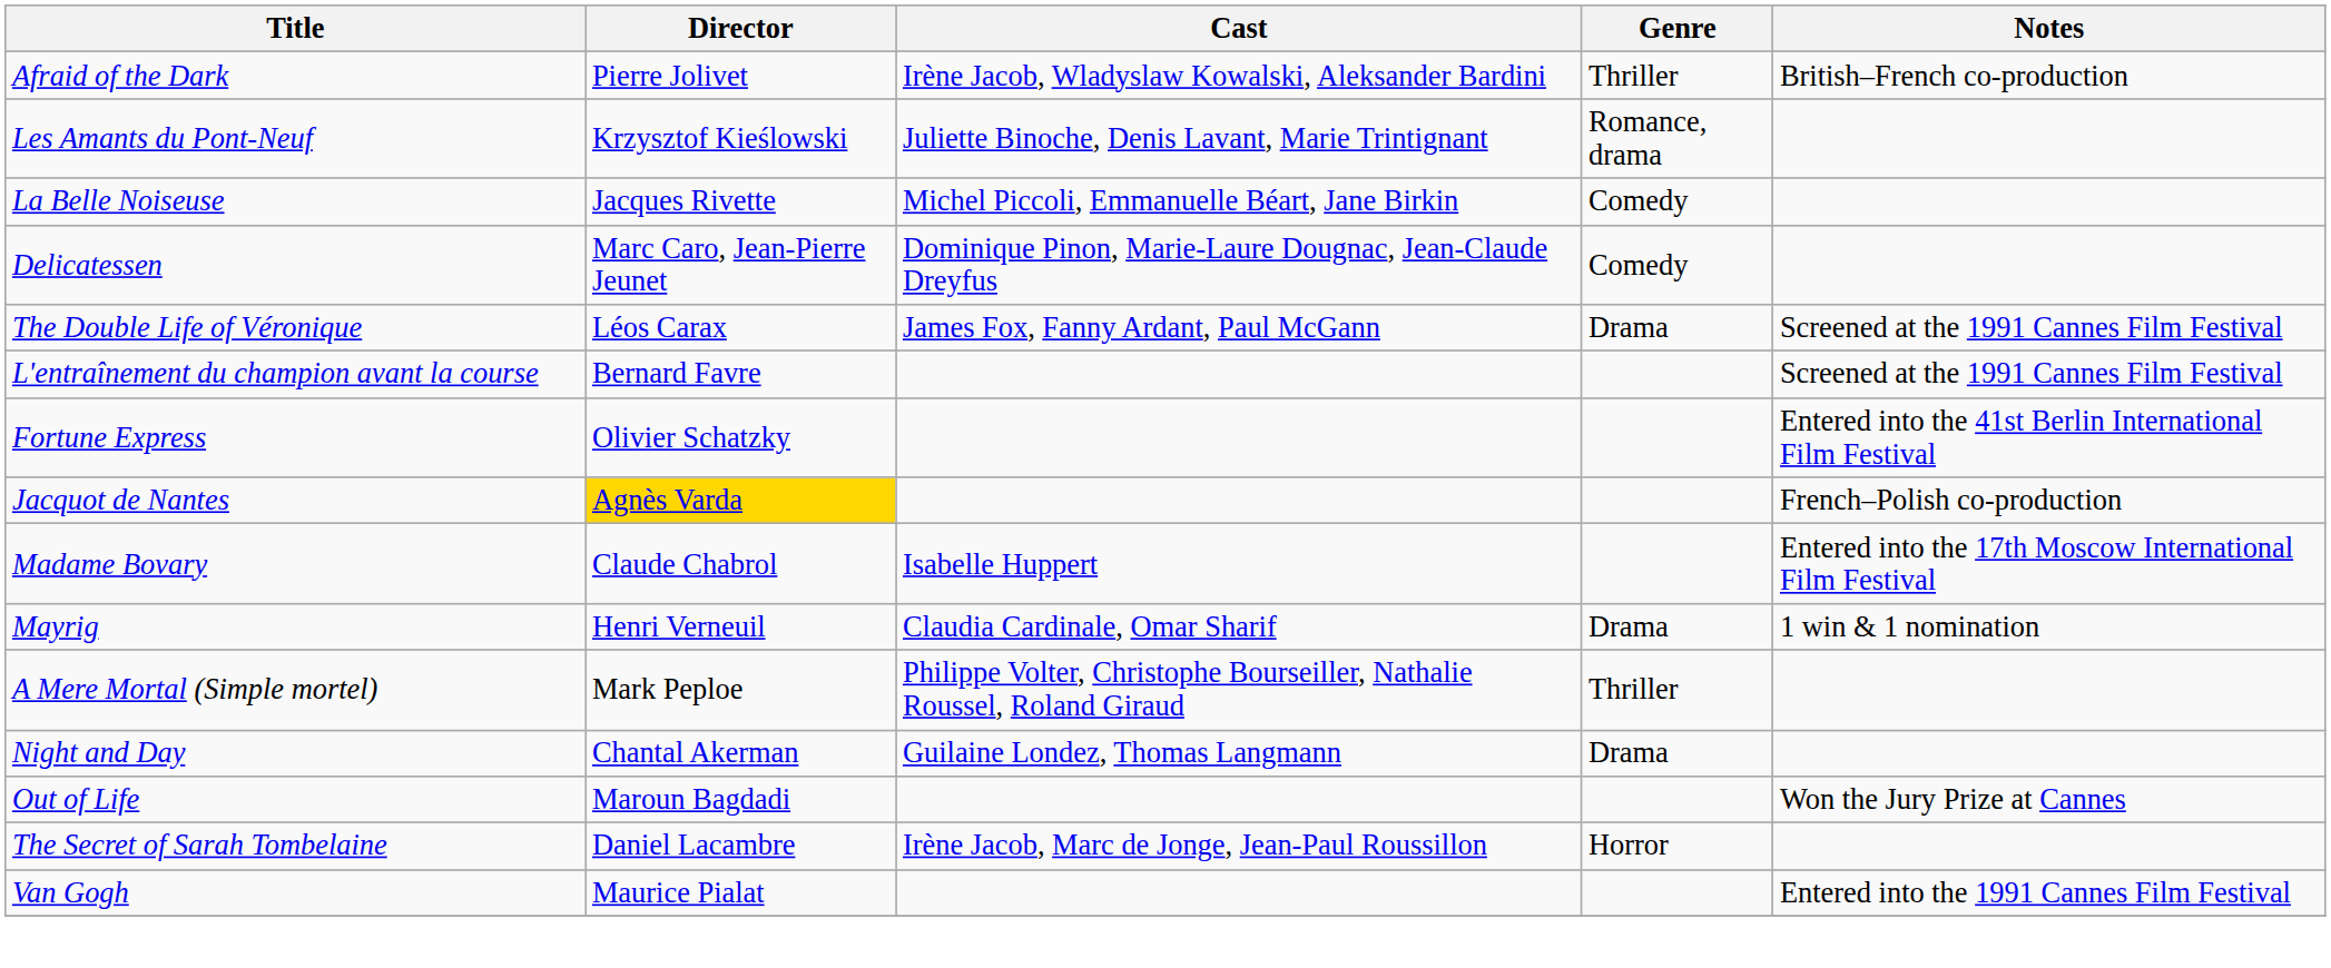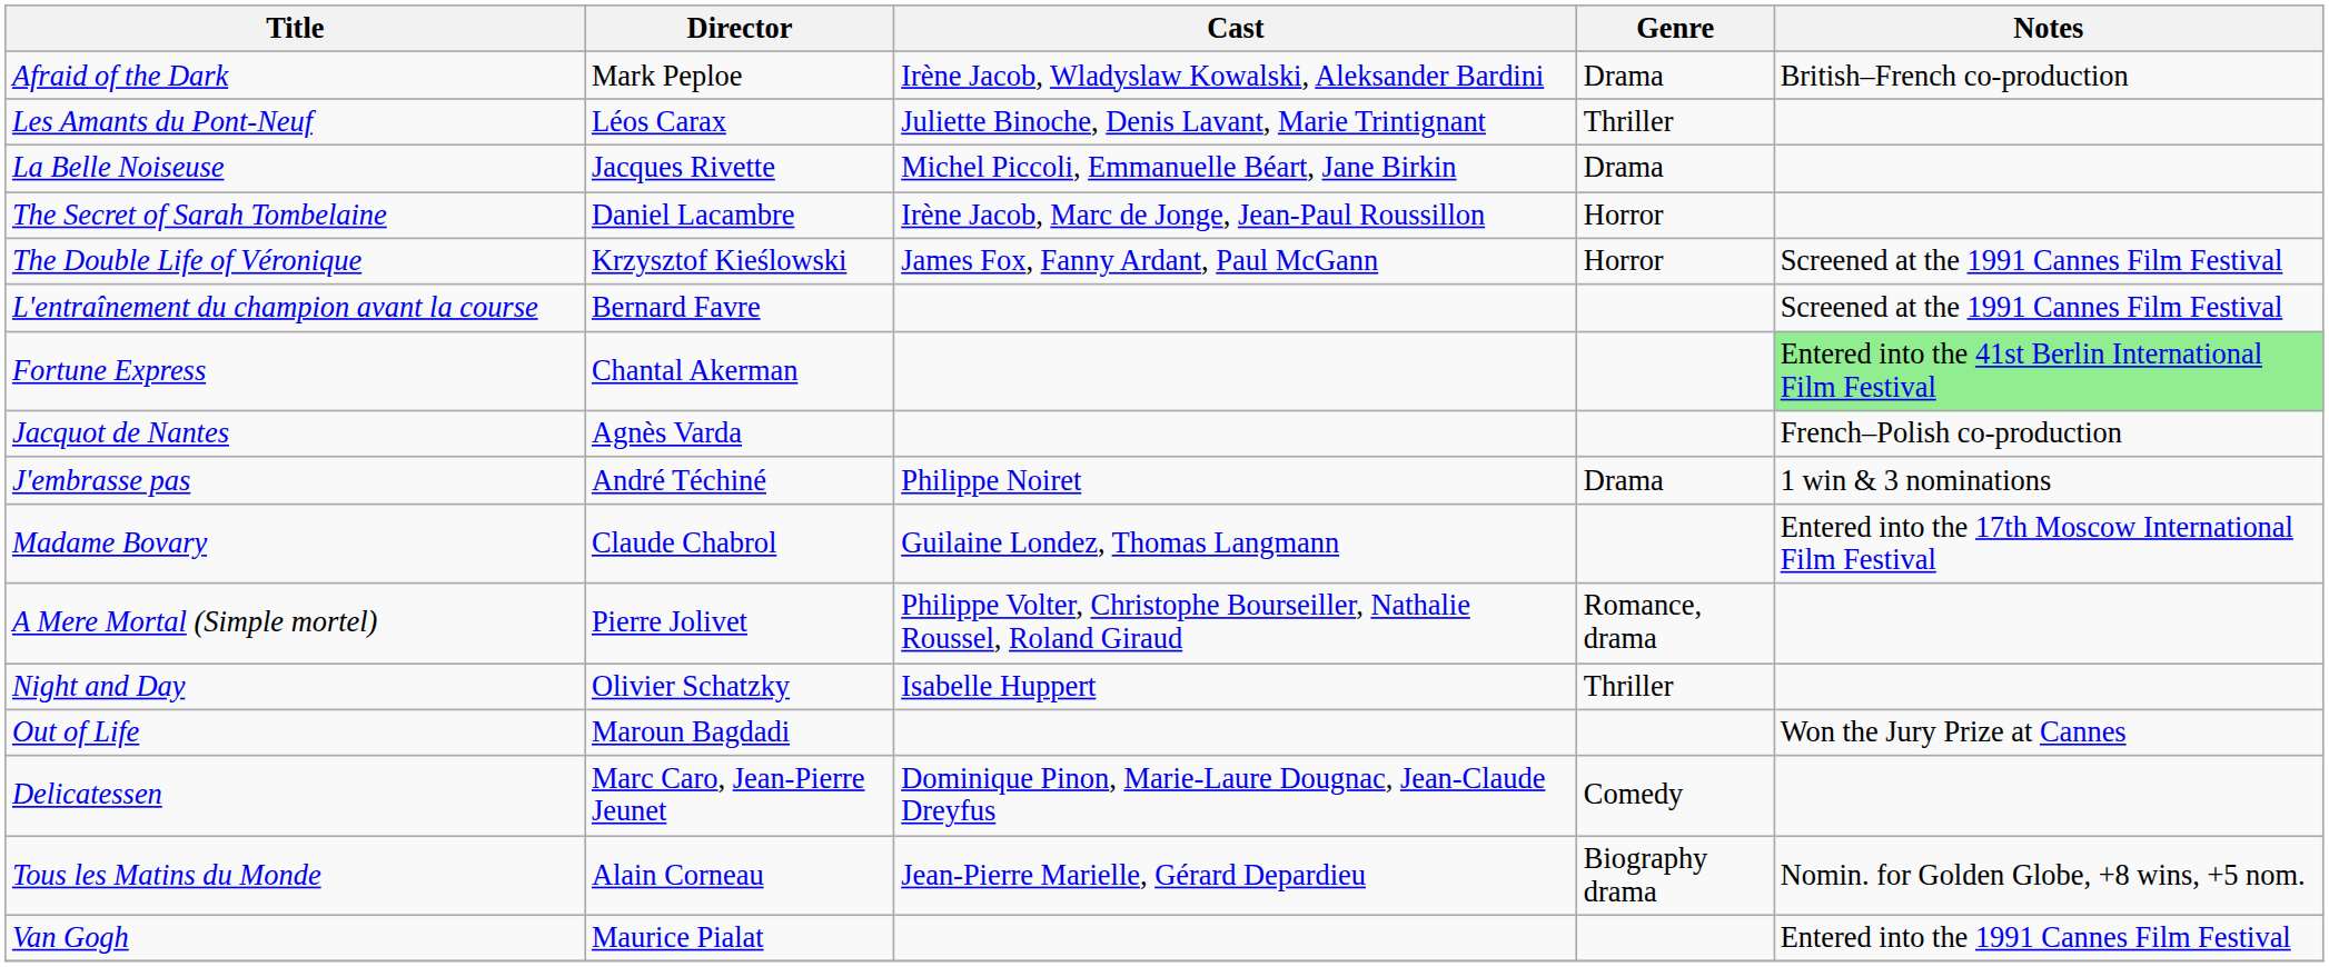 <table class="wikitable sortable" width="100%">
 <tr>
 <th style="width: 25%;">Title</th>
 <th>Director</th>
 <th>Cast</th>
 <th>Genre</th>
 <th>Notes</th>
 </tr>
 <tr>
 <td><em><a href='#'>Afraid of the Dark</a></em></td>
-<td><a href='#'>Pierre Jolivet</a></td>
+<td>Mark Peploe</td>
 <td><a href='#'>Irène Jacob</a>, <a href='#'>Wladyslaw Kowalski</a>, <a href='#'>Aleksander Bardini</a></td>
-<td>Thriller</td>
+<td>Drama</td>
 <td>British–French co-production</td>
 </tr>
 <tr>
 <td><em><a href='#'>Les Amants du Pont-Neuf</a></em></td>
-<td><a href='#'>Krzysztof Kieślowski</a></td>
+<td><a href='#'>Léos Carax</a></td>
 <td><a href='#'>Juliette Binoche</a>, <a href='#'>Denis Lavant</a>, <a href='#'>Marie Trintignant</a></td>
-<td>Romance, drama</td>
+<td>Thriller</td>
 <td></td>
 </tr>
 <tr>
 <td><em><a href='#'>La Belle Noiseuse</a></em></td>
 <td><a href='#'>Jacques Rivette</a></td>
 <td><a href='#'>Michel Piccoli</a>, <a href='#'>Emmanuelle Béart</a>, <a href='#'>Jane Birkin</a></td>
-<td>Comedy</td>
+<td>Drama</td>
 <td></td>
 </tr>
 <tr>
-<td><em><a href='#'>Delicatessen</a></em></td>
-<td><a href='#'>Marc Caro</a>, <a href='#'>Jean-Pierre Jeunet</a></td>
-<td><a href='#'>Dominique Pinon</a>, <a href='#'>Marie-Laure Dougnac</a>, <a href='#'>Jean-Claude Dreyfus</a></td>
-<td>Comedy</td>
+<td><em><a href='#'>The Secret of Sarah Tombelaine</a></em></td>
+<td><a href='#'>Daniel Lacambre</a></td>
+<td><a href='#'>Irène Jacob</a>, <a href='#'>Marc de Jonge</a>, <a href='#'>Jean-Paul Roussillon</a></td>
+<td>Horror</td>
 <td></td>
 </tr>
 <tr>
 <td><em><a href='#'>The Double Life of Véronique</a></em></td>
-<td><a href='#'>Léos Carax</a></td>
+<td><a href='#'>Krzysztof Kieślowski</a></td>
 <td><a href='#'>James Fox</a>, <a href='#'>Fanny Ardant</a>, <a href='#'>Paul McGann</a></td>
-<td>Drama</td>
+<td>Horror</td>
 <td>Screened at the <a href='#'>1991 Cannes Film Festival</a></td>
 </tr>
 <tr>
 <td><em><a href='#'>L'entraînement du champion avant la course</a></em></td>
 <td><a href='#'>Bernard Favre</a></td>
 <td></td>
 <td></td>
 <td>Screened at the <a href='#'>1991 Cannes Film Festival</a></td>
 </tr>
 <tr>
 <td><em><a href='#'>Fortune Express</a></em></td>
-<td><a href='#'>Olivier Schatzky</a></td>
+<td><a href='#'>Chantal Akerman</a></td>
 <td></td>
 <td></td>
-<td>Entered into the <a href='#'>41st Berlin International Film Festival</a></td>
+<td style="background: lightgreen;">Entered into the <a href='#'>41st Berlin International Film Festival</a></td>
 </tr>
 <tr>
 <td><em><a href='#'>Jacquot de Nantes</a></em></td>
-<td style="background: gold;"><a href='#'>Agnès Varda</a></td>
+<td><a href='#'>Agnès Varda</a></td>
 <td></td>
 <td></td>
 <td>French–Polish co-production</td>
 </tr>
 <tr>
+<td><em><a href='#'>J'embrasse pas</a></em></td>
+<td><a href='#'>André Téchiné</a></td>
+<td><a href='#'>Philippe Noiret</a></td>
+<td>Drama</td>
+<td>1 win & 3 nominations</td>
+</tr>
+<tr>
 <td><em><a href='#'>Madame Bovary</a></em></td>
 <td><a href='#'>Claude Chabrol</a></td>
-<td><a href='#'>Isabelle Huppert</a></td>
+<td><a href='#'>Guilaine Londez</a>, <a href='#'>Thomas Langmann</a></td>
 <td></td>
 <td>Entered into the <a href='#'>17th Moscow International Film Festival</a></td>
 </tr>
 <tr>
-<td><em><a href='#'>Mayrig</a></em></td>
-<td><a href='#'>Henri Verneuil</a></td>
-<td><a href='#'>Claudia Cardinale</a>, <a href='#'>Omar Sharif</a></td>
-<td>Drama</td>
-<td>1 win & 1 nomination</td>
-</tr>
-<tr>
 <td><em><a href='#'>A Mere Mortal</a> (Simple mortel)</em></td>
-<td>Mark Peploe</td>
+<td><a href='#'>Pierre Jolivet</a></td>
 <td><a href='#'>Philippe Volter</a>, <a href='#'>Christophe Bourseiller</a>, <a href='#'>Nathalie Roussel</a>, <a href='#'>Roland Giraud</a></td>
-<td>Thriller</td>
+<td>Romance, drama</td>
 <td></td>
 </tr>
 <tr>
 <td><em><a href='#'>Night and Day</a></em></td>
-<td><a href='#'>Chantal Akerman</a></td>
-<td><a href='#'>Guilaine Londez</a>, <a href='#'>Thomas Langmann</a></td>
-<td>Drama</td>
+<td><a href='#'>Olivier Schatzky</a></td>
+<td><a href='#'>Isabelle Huppert</a></td>
+<td>Thriller</td>
 <td></td>
 </tr>
 <tr>
 <td><em><a href='#'>Out of Life</a></em></td>
 <td><a href='#'>Maroun Bagdadi</a></td>
 <td></td>
 <td></td>
 <td>Won the Jury Prize at <a href='#'>Cannes</a></td>
 </tr>
 <tr>
-<td><em><a href='#'>The Secret of Sarah Tombelaine</a></em></td>
-<td><a href='#'>Daniel Lacambre</a></td>
-<td><a href='#'>Irène Jacob</a>, <a href='#'>Marc de Jonge</a>, <a href='#'>Jean-Paul Roussillon</a></td>
-<td>Horror</td>
+<td><em><a href='#'>Delicatessen</a></em></td>
+<td><a href='#'>Marc Caro</a>, <a href='#'>Jean-Pierre Jeunet</a></td>
+<td><a href='#'>Dominique Pinon</a>, <a href='#'>Marie-Laure Dougnac</a>, <a href='#'>Jean-Claude Dreyfus</a></td>
+<td>Comedy</td>
 <td></td>
+</tr>
+<tr>
+<td><em><a href='#'>Tous les Matins du Monde</a></em></td>
+<td><a href='#'>Alain Corneau</a></td>
+<td><a href='#'>Jean-Pierre Marielle</a>, <a href='#'>Gérard Depardieu</a></td>
+<td>Biography drama</td>
+<td>Nomin. for Golden Globe, +8 wins, +5 nom.</td>
 </tr>
 <tr>
 <td><em><a href='#'>Van Gogh</a></em></td>
 <td><a href='#'>Maurice Pialat</a></td>
 <td></td>
 <td></td>
 <td>Entered into the <a href='#'>1991 Cannes Film Festival</a></td>
 </tr>
 <tr>
 </tr>
 </table>
